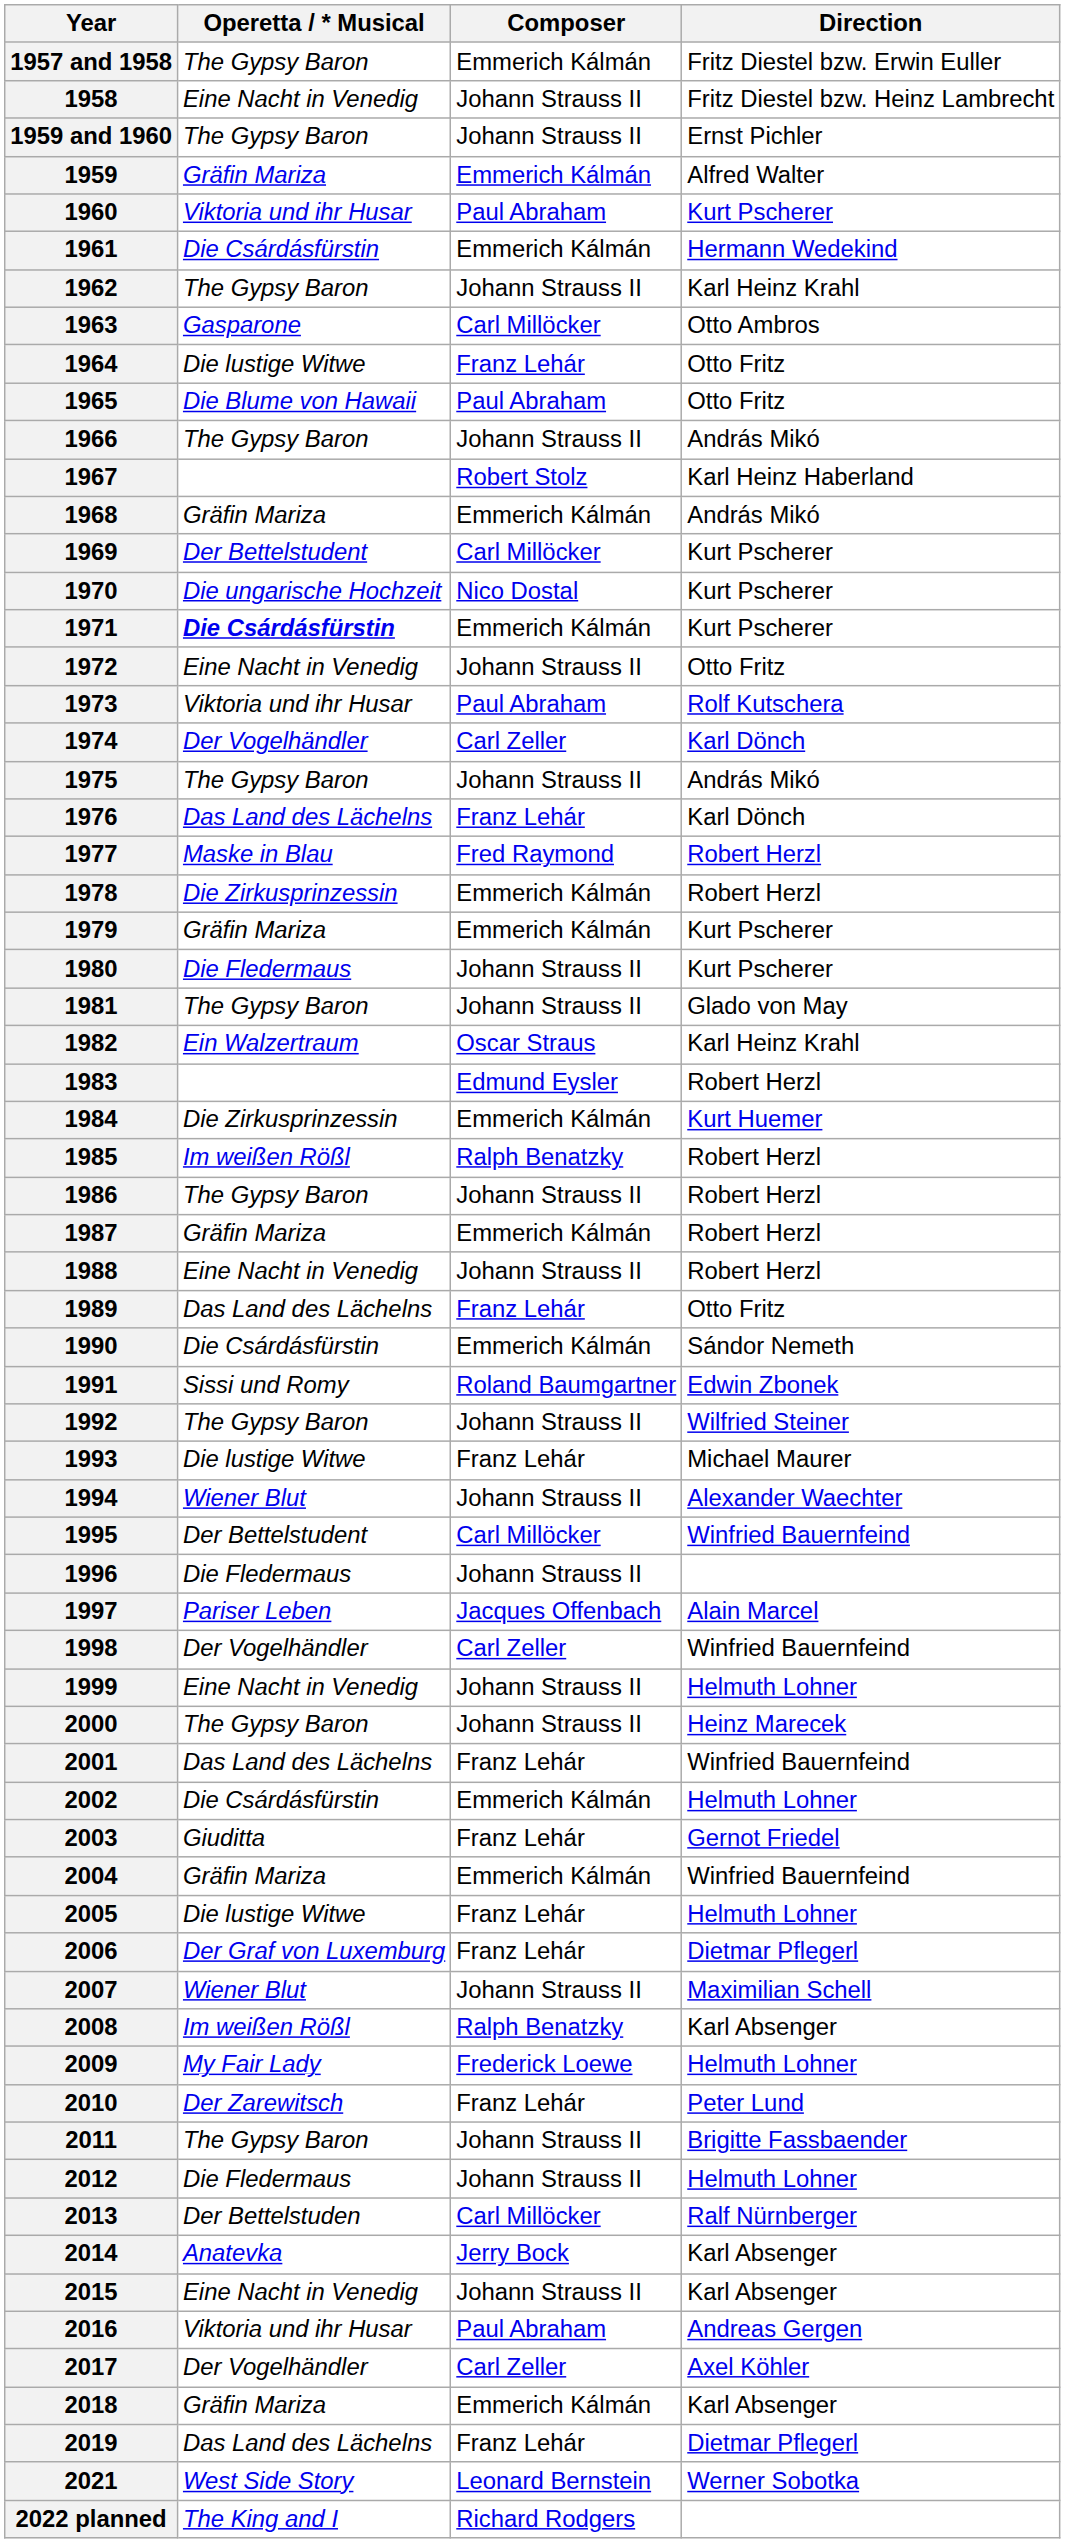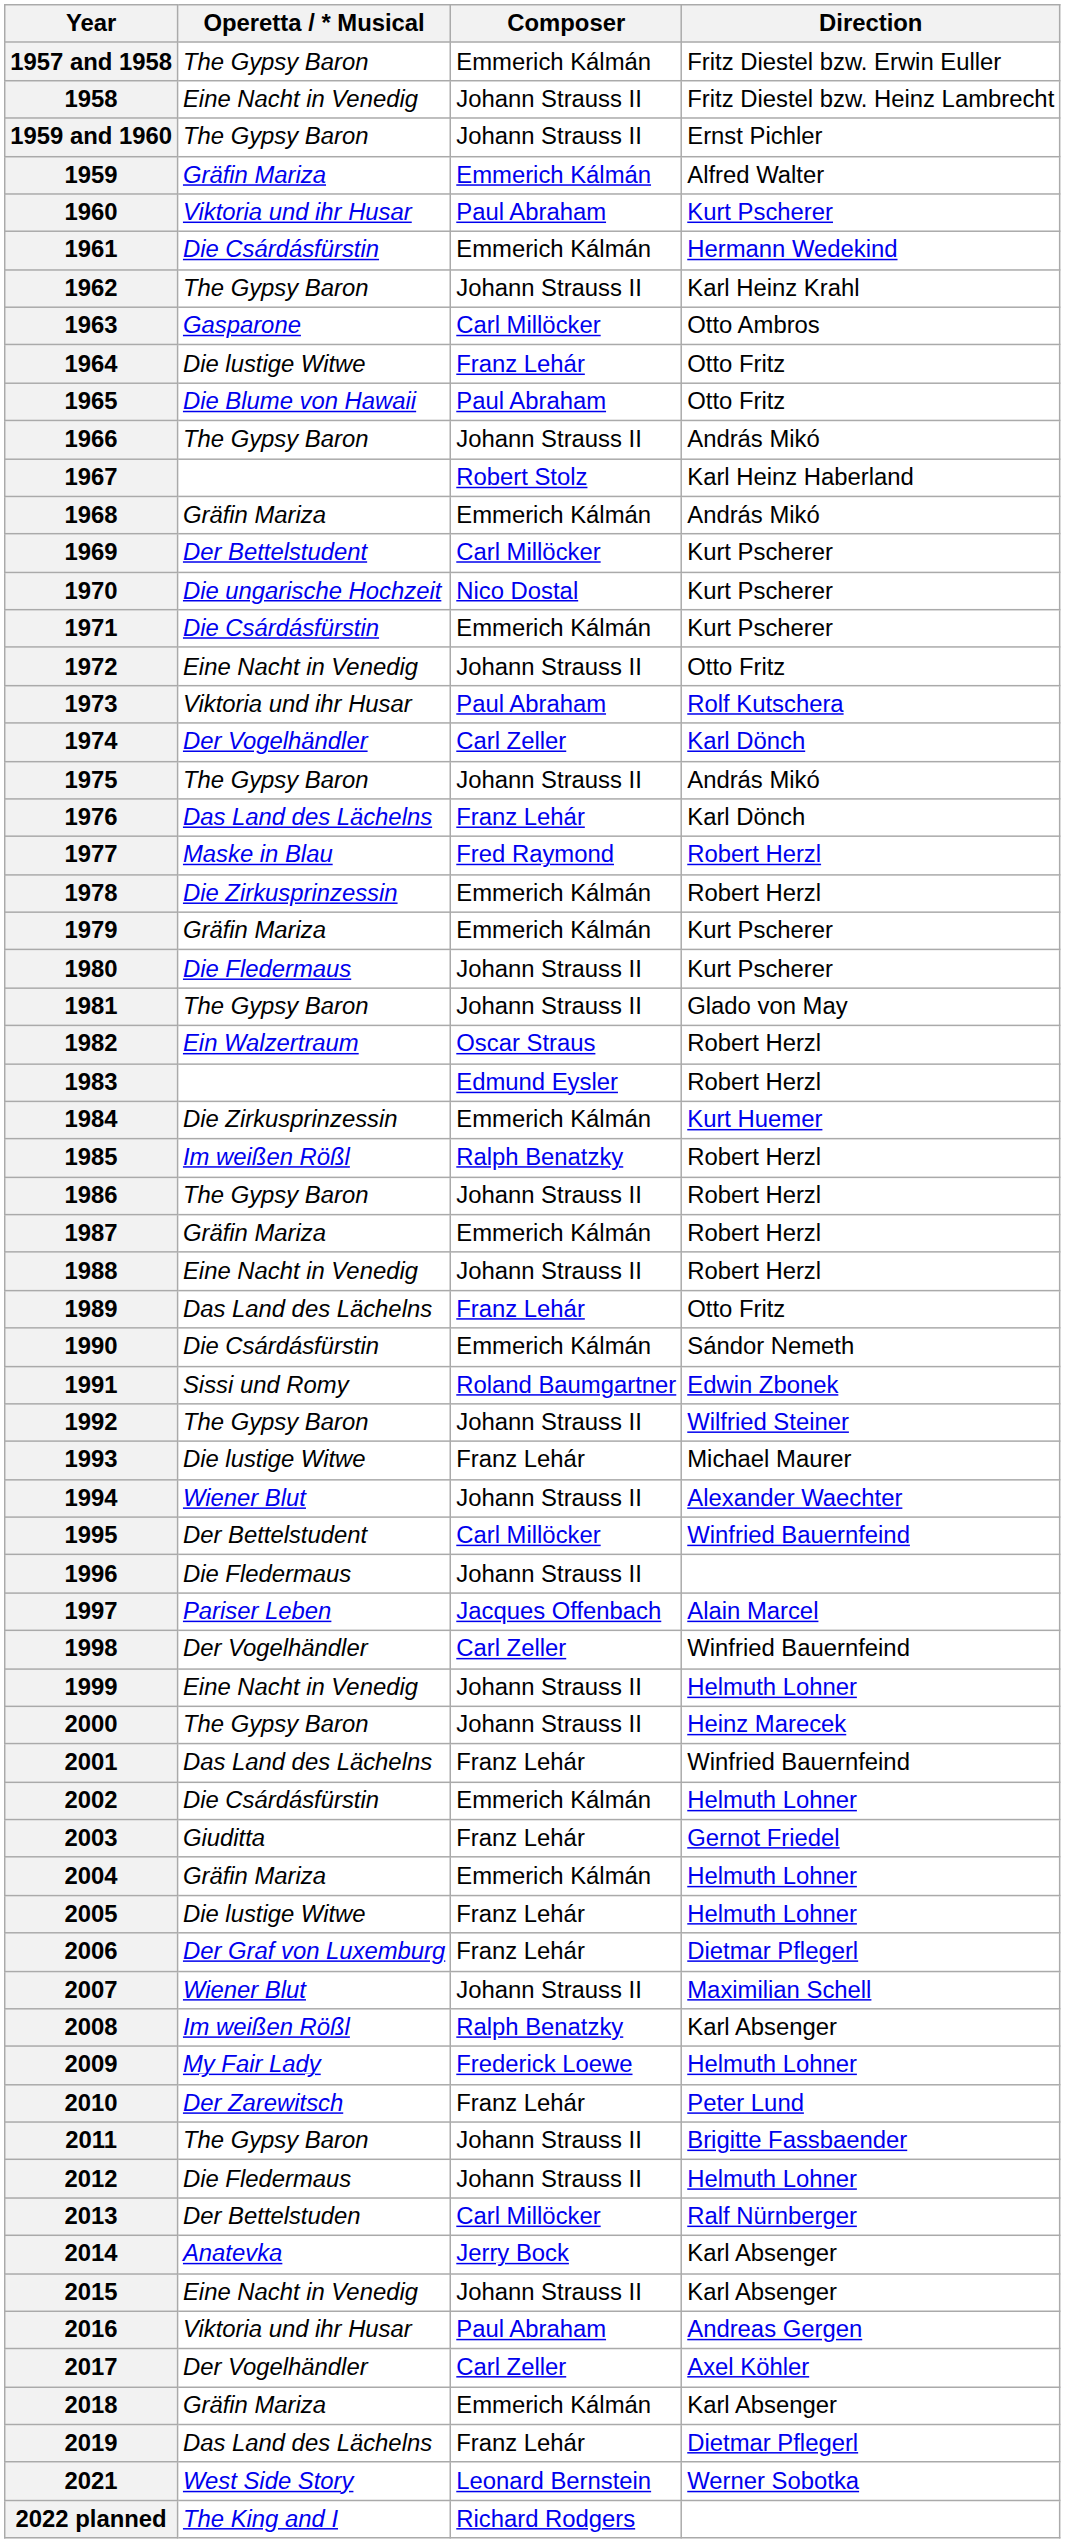 <table class="wikitable sortable">
 <tr>
 <th>Year</th>
 <th>Operetta / * Musical</th>
 <th>Composer</th>
 <th>Direction</th>
 </tr>
 <tr align="left" valign="top" bgcolor="#FFFFFF">
 <th>1957 and 1958</th>
 <td><em>The Gypsy Baron</em></td>
 <td>Emmerich Kálmán</td>
 <td>Fritz Diestel bzw. Erwin Euller</td>
 </tr>
 <tr align="left" valign="top" bgcolor="#FFFFFF">
 <th>1958</th>
 <td><em>Eine Nacht in Venedig</em></td>
 <td>Johann Strauss II</td>
 <td>Fritz Diestel bzw. Heinz Lambrecht</td>
 </tr>
 <tr align="left" valign="top" bgcolor="#FFFFFF">
 <th>1959 and 1960</th>
 <td><em>The Gypsy Baron</em></td>
 <td>Johann Strauss II</td>
 <td>Ernst Pichler</td>
 </tr>
 <tr align="left" valign="top" bgcolor="#FFFFFF">
 <th>1959</th>
 <td><em><a href='#'>Gräfin Mariza</a></em></td>
 <td><a href='#'>Emmerich Kálmán</a></td>
 <td>Alfred Walter</td>
 </tr>
 <tr align="left" valign="top" bgcolor="#FFFFFF">
 <th>1960</th>
 <td><em><a href='#'>Viktoria und ihr Husar</a></em></td>
 <td><a href='#'>Paul Abraham</a></td>
 <td><a href='#'>Kurt Pscherer</a></td>
 </tr>
 <tr align="left" valign="top" bgcolor="#FFFFFF">
 <th>1961</th>
 <td><em><a href='#'>Die Csárdásfürstin</a></em></td>
 <td>Emmerich Kálmán</td>
 <td><a href='#'>Hermann Wedekind</a></td>
 </tr>
 <tr align="left" valign="top" bgcolor="#FFFFFF">
 <th>1962</th>
 <td><em>The Gypsy Baron</em></td>
 <td>Johann Strauss II</td>
 <td>Karl Heinz Krahl</td>
 </tr>
 <tr align="left" valign="top" bgcolor="#FFFFFF">
 <th>1963</th>
 <td><em><a href='#'>Gasparone</a></em></td>
 <td><a href='#'>Carl Millöcker</a></td>
 <td>Otto Ambros</td>
 </tr>
 <tr align="left" valign="top" bgcolor="#FFFFFF">
 <th>1964</th>
 <td><em>Die lustige Witwe</em></td>
 <td><a href='#'>Franz Lehár</a></td>
 <td>Otto Fritz</td>
 </tr>
 <tr align="left" valign="top" bgcolor="#FFFFFF">
 <th>1965</th>
 <td><em><a href='#'>Die Blume von Hawaii</a></em></td>
 <td><a href='#'>Paul Abraham</a></td>
 <td>Otto Fritz</td>
 </tr>
 <tr align="left" valign="top" bgcolor="#FFFFFF">
 <th>1966</th>
 <td><em>The Gypsy Baron</em></td>
 <td>Johann Strauss II</td>
 <td>András Mikó</td>
 </tr>
 <tr align="left" valign="top" bgcolor="#FFFFFF">
 <th>1967</th>
 <td><em></em></td>
 <td><a href='#'>Robert Stolz</a></td>
 <td>Karl Heinz Haberland</td>
 </tr>
 <tr align="left" valign="top" bgcolor="#FFFFFF">
 <th>1968</th>
 <td><em>Gräfin Mariza</em></td>
 <td>Emmerich Kálmán</td>
 <td>András Mikó</td>
 </tr>
 <tr align="left" valign="top" bgcolor="#FFFFFF">
 <th>1969</th>
 <td><em><a href='#'>Der Bettelstudent</a></em></td>
 <td><a href='#'>Carl Millöcker</a></td>
 <td>Kurt Pscherer</td>
 </tr>
 <tr align="left" valign="top" bgcolor="#FFFFFF">
 <th>1970</th>
 <td><em><a href='#'>Die ungarische Hochzeit</a></em></td>
 <td><a href='#'>Nico Dostal</a></td>
 <td>Kurt Pscherer</td>
 </tr>
 <tr align="left" valign="top" bgcolor="#FFFFFF">
 <th>1971</th>
-<td><strong><em><a href='#'>Die Csárdásfürstin</a></em></strong></td>
+<td><em><a href='#'>Die Csárdásfürstin</a></em></td>
 <td>Emmerich Kálmán</td>
 <td>Kurt Pscherer</td>
 </tr>
 <tr align="left" valign="top" bgcolor="#FFFFFF">
 <th>1972</th>
 <td><em>Eine Nacht in Venedig</em></td>
 <td>Johann Strauss II</td>
 <td>Otto Fritz</td>
 </tr>
 <tr align="left" valign="top" bgcolor="#FFFFFF">
 <th>1973</th>
 <td><em>Viktoria und ihr Husar</em></td>
 <td><a href='#'>Paul Abraham</a></td>
 <td><a href='#'>Rolf Kutschera</a></td>
 </tr>
 <tr align="left" valign="top" bgcolor="#FFFFFF">
 <th>1974</th>
 <td><em><a href='#'>Der Vogelhändler</a></em></td>
 <td><a href='#'>Carl Zeller</a></td>
 <td><a href='#'>Karl Dönch</a></td>
 </tr>
 <tr align="left" valign="top" bgcolor="#FFFFFF">
 <th>1975</th>
 <td><em>The Gypsy Baron</em></td>
 <td>Johann Strauss II</td>
 <td>András Mikó</td>
 </tr>
 <tr align="left" valign="top" bgcolor="#FFFFFF">
 <th>1976</th>
 <td><em><a href='#'>Das Land des Lächelns</a></em></td>
 <td><a href='#'>Franz Lehár</a></td>
 <td>Karl Dönch</td>
 </tr>
 <tr align="left" valign="top" bgcolor="#FFFFFF">
 <th>1977</th>
 <td><em><a href='#'>Maske in Blau</a></em></td>
 <td><a href='#'>Fred Raymond</a></td>
 <td><a href='#'>Robert Herzl</a></td>
 </tr>
 <tr align="left" valign="top" bgcolor="#FFFFFF">
 <th>1978</th>
 <td><em><a href='#'>Die Zirkusprinzessin</a></em></td>
 <td>Emmerich Kálmán</td>
 <td>Robert Herzl</td>
 </tr>
 <tr align="left" valign="top" bgcolor="#FFFFFF">
 <th>1979</th>
 <td><em>Gräfin Mariza</em></td>
 <td>Emmerich Kálmán</td>
 <td>Kurt Pscherer</td>
 </tr>
 <tr align="left" valign="top" bgcolor="#FFFFFF">
 <th>1980</th>
 <td><em><a href='#'>Die Fledermaus</a></em></td>
 <td>Johann Strauss II</td>
 <td>Kurt Pscherer</td>
 </tr>
 <tr align="left" valign="top" bgcolor="#FFFFFF">
 <th>1981</th>
 <td><em>The Gypsy Baron</em></td>
 <td>Johann Strauss II</td>
 <td>Glado von May</td>
 </tr>
 <tr align="left" valign="top" bgcolor="#FFFFFF">
 <th>1982</th>
 <td><em><a href='#'>Ein Walzertraum</a></em></td>
 <td><a href='#'>Oscar Straus</a></td>
-<td>Karl Heinz Krahl</td>
+<td>Robert Herzl</td>
 </tr>
 <tr align="left" valign="top" bgcolor="#FFFFFF">
 <th>1983</th>
 <td><em></em></td>
 <td><a href='#'>Edmund Eysler</a></td>
 <td>Robert Herzl</td>
 </tr>
 <tr align="left" valign="top" bgcolor="#FFFFFF">
 <th>1984</th>
 <td><em>Die Zirkusprinzessin</em></td>
 <td>Emmerich Kálmán</td>
 <td><a href='#'>Kurt Huemer</a></td>
 </tr>
 <tr align="left" valign="top" bgcolor="#FFFFFF">
 <th>1985</th>
 <td><em><a href='#'>Im weißen Rößl</a></em></td>
 <td><a href='#'>Ralph Benatzky</a></td>
 <td>Robert Herzl</td>
 </tr>
 <tr align="left" valign="top" bgcolor="#FFFFFF">
 <th>1986</th>
 <td><em>The Gypsy Baron</em></td>
 <td>Johann Strauss II</td>
 <td>Robert Herzl</td>
 </tr>
 <tr align="left" valign="top" bgcolor="#FFFFFF">
 <th>1987</th>
 <td><em>Gräfin Mariza</em></td>
 <td>Emmerich Kálmán</td>
 <td>Robert Herzl</td>
 </tr>
 <tr align="left" valign="top" bgcolor="#FFFFFF">
 <th>1988</th>
 <td><em>Eine Nacht in Venedig</em></td>
 <td>Johann Strauss II</td>
 <td>Robert Herzl</td>
 </tr>
 <tr align="left" valign="top" bgcolor="#FFFFFF">
 <th>1989</th>
 <td><em>Das Land des Lächelns</em></td>
 <td><a href='#'>Franz Lehár</a></td>
 <td>Otto Fritz</td>
 </tr>
 <tr align="left" valign="top" bgcolor="#FFFFFF">
 <th>1990</th>
 <td><em>Die Csárdásfürstin</em></td>
 <td>Emmerich Kálmán</td>
 <td>Sándor Nemeth</td>
 </tr>
 <tr align="left" valign="top" bgcolor="#FFFFFF">
 <th>1991</th>
 <td><em>Sissi und Romy</em></td>
 <td><a href='#'>Roland Baumgartner</a></td>
 <td><a href='#'>Edwin Zbonek</a></td>
 </tr>
 <tr align="left" valign="top" bgcolor="#FFFFFF">
 <th>1992</th>
 <td><em>The Gypsy Baron</em></td>
 <td>Johann Strauss II</td>
 <td><a href='#'>Wilfried Steiner</a></td>
 </tr>
 <tr align="left" valign="top" bgcolor="#FFFFFF">
 <th>1993</th>
 <td><em>Die lustige Witwe</em></td>
 <td>Franz Lehár</td>
 <td>Michael Maurer</td>
 </tr>
 <tr align="left" valign="top" bgcolor="#FFFFFF">
 <th>1994</th>
 <td><em><a href='#'>Wiener Blut</a></em></td>
 <td>Johann Strauss II</td>
 <td><a href='#'>Alexander Waechter</a></td>
 </tr>
 <tr align="left" valign="top" bgcolor="#FFFFFF">
 <th>1995</th>
 <td><em>Der Bettelstudent</em></td>
 <td><a href='#'>Carl Millöcker</a></td>
 <td><a href='#'>Winfried Bauernfeind</a></td>
 </tr>
 <tr align="left" valign="top" bgcolor="#FFFFFF">
 <th>1996</th>
 <td><em>Die Fledermaus</em></td>
 <td>Johann Strauss II</td>
 <td></td>
 </tr>
 <tr align="left" valign="top" bgcolor="#FFFFFF">
 <th>1997</th>
 <td><em><a href='#'>Pariser Leben</a></em></td>
 <td><a href='#'>Jacques Offenbach</a></td>
 <td><a href='#'>Alain Marcel</a></td>
 </tr>
 <tr align="left" valign="top" bgcolor="#FFFFFF">
 <th>1998</th>
 <td><em>Der Vogelhändler</em></td>
 <td><a href='#'>Carl Zeller</a></td>
 <td>Winfried Bauernfeind</td>
 </tr>
 <tr align="left" valign="top" bgcolor="#FFFFFF">
 <th>1999</th>
 <td><em>Eine Nacht in Venedig</em></td>
 <td>Johann Strauss II</td>
 <td><a href='#'>Helmuth Lohner</a></td>
 </tr>
 <tr align="left" valign="top" bgcolor="#FFFFFF">
 <th>2000</th>
 <td><em>The Gypsy Baron</em></td>
 <td>Johann Strauss II</td>
 <td><a href='#'>Heinz Marecek</a></td>
 </tr>
 <tr align="left" valign="top" bgcolor="#FFFFFF">
 <th>2001</th>
 <td><em>Das Land des Lächelns</em></td>
 <td>Franz Lehár</td>
 <td>Winfried Bauernfeind</td>
 </tr>
 <tr align="left" valign="top" bgcolor="#FFFFFF">
 <th>2002</th>
 <td><em>Die Csárdásfürstin</em></td>
 <td>Emmerich Kálmán</td>
 <td><a href='#'>Helmuth Lohner</a></td>
 </tr>
 <tr align="left" valign="top" bgcolor="#FFFFFF">
 <th>2003</th>
 <td><em>Giuditta</em></td>
 <td>Franz Lehár</td>
 <td><a href='#'>Gernot Friedel</a></td>
 </tr>
 <tr align="left" valign="top" bgcolor="#FFFFFF">
 <th>2004</th>
 <td><em>Gräfin Mariza</em></td>
 <td>Emmerich Kálmán</td>
-<td>Winfried Bauernfeind</td>
+<td><a href='#'>Helmuth Lohner</a></td>
 </tr>
 <tr align="left" valign="top" bgcolor="#FFFFFF">
 <th>2005</th>
 <td><em>Die lustige Witwe</em></td>
 <td>Franz Lehár</td>
 <td><a href='#'>Helmuth Lohner</a></td>
 </tr>
 <tr align="left" valign="top" bgcolor="#FFFFFF">
 <th>2006</th>
 <td><em><a href='#'>Der Graf von Luxemburg</a></em></td>
 <td>Franz Lehár</td>
 <td><a href='#'>Dietmar Pflegerl</a></td>
 </tr>
 <tr align="left" valign="top" bgcolor="#FFFFFF">
 <th>2007</th>
 <td><em><a href='#'>Wiener Blut</a></em></td>
 <td>Johann Strauss II</td>
 <td><a href='#'>Maximilian Schell</a></td>
 </tr>
 <tr align="left" valign="top" bgcolor="#FFFFFF">
 <th>2008</th>
 <td><em><a href='#'>Im weißen Rößl</a></em></td>
 <td><a href='#'>Ralph Benatzky</a></td>
 <td>Karl Absenger</td>
 </tr>
 <tr align="left" valign="top" bgcolor="#FFFFFF">
 <th>2009</th>
 <td><em><a href='#'>My Fair Lady</a></em></td>
 <td><a href='#'>Frederick Loewe</a></td>
 <td><a href='#'>Helmuth Lohner</a></td>
 </tr>
 <tr align="left" valign="top" bgcolor="#FFFFFF">
 <th>2010</th>
 <td><em><a href='#'>Der Zarewitsch</a></em></td>
 <td>Franz Lehár</td>
 <td><a href='#'>Peter Lund</a></td>
 </tr>
 <tr align="left" valign="top" bgcolor="#FFFFFF">
 <th>2011</th>
 <td><em>The Gypsy Baron</em></td>
 <td>Johann Strauss II</td>
 <td><a href='#'>Brigitte Fassbaender</a></td>
 </tr>
 <tr align="left" valign="top" bgcolor="#FFFFFF">
 <th>2012</th>
 <td><em>Die Fledermaus</em></td>
 <td>Johann Strauss II</td>
 <td><a href='#'>Helmuth Lohner</a></td>
 </tr>
 <tr align="left" valign="top" bgcolor="#FFFFFF">
 <th>2013</th>
 <td><em>Der Bettelstuden</em></td>
 <td><a href='#'>Carl Millöcker</a></td>
 <td><a href='#'>Ralf Nürnberger</a></td>
 </tr>
 <tr align="left" valign="top" bgcolor="#FFFFFF">
 <th>2014</th>
 <td><em><a href='#'>Anatevka</a></em></td>
 <td><a href='#'>Jerry Bock</a></td>
 <td>Karl Absenger</td>
 </tr>
 <tr align="left" valign="top" bgcolor="#FFFFFF">
 <th>2015</th>
 <td><em>Eine Nacht in Venedig</em></td>
 <td>Johann Strauss II</td>
 <td>Karl Absenger</td>
 </tr>
 <tr align="left" valign="top" bgcolor="#FFFFFF">
 <th>2016</th>
 <td><em>Viktoria und ihr Husar</em></td>
 <td><a href='#'>Paul Abraham</a></td>
 <td><a href='#'>Andreas Gergen</a></td>
 </tr>
 <tr align="left" valign="top" bgcolor="#FFFFFF">
 <th>2017</th>
 <td><em>Der Vogelhändler</em></td>
 <td><a href='#'>Carl Zeller</a></td>
 <td><a href='#'>Axel Köhler</a></td>
 </tr>
 <tr align="left" valign="top" bgcolor="#FFFFFF">
 <th>2018</th>
 <td><em>Gräfin Mariza</em></td>
 <td>Emmerich Kálmán</td>
 <td>Karl Absenger</td>
 </tr>
 <tr align="left" valign="top" bgcolor="#FFFFFF">
 <th>2019</th>
 <td><em>Das Land des Lächelns</em></td>
 <td>Franz Lehár</td>
 <td><a href='#'>Dietmar Pflegerl</a></td>
 </tr>
 <tr align="left" valign="top" bgcolor="#FFFFFF">
 <th>2021</th>
 <td><em><a href='#'>West Side Story</a></em></td>
 <td><a href='#'>Leonard Bernstein</a></td>
 <td><a href='#'>Werner Sobotka</a></td>
 </tr>
 <tr align="left" valign="top" bgcolor="#FFFFFF">
 <th>2022 planned</th>
 <td><em><a href='#'>The King and I</a></em></td>
 <td><a href='#'>Richard Rodgers</a></td>
 <td></td>
 </tr>
 </table>
